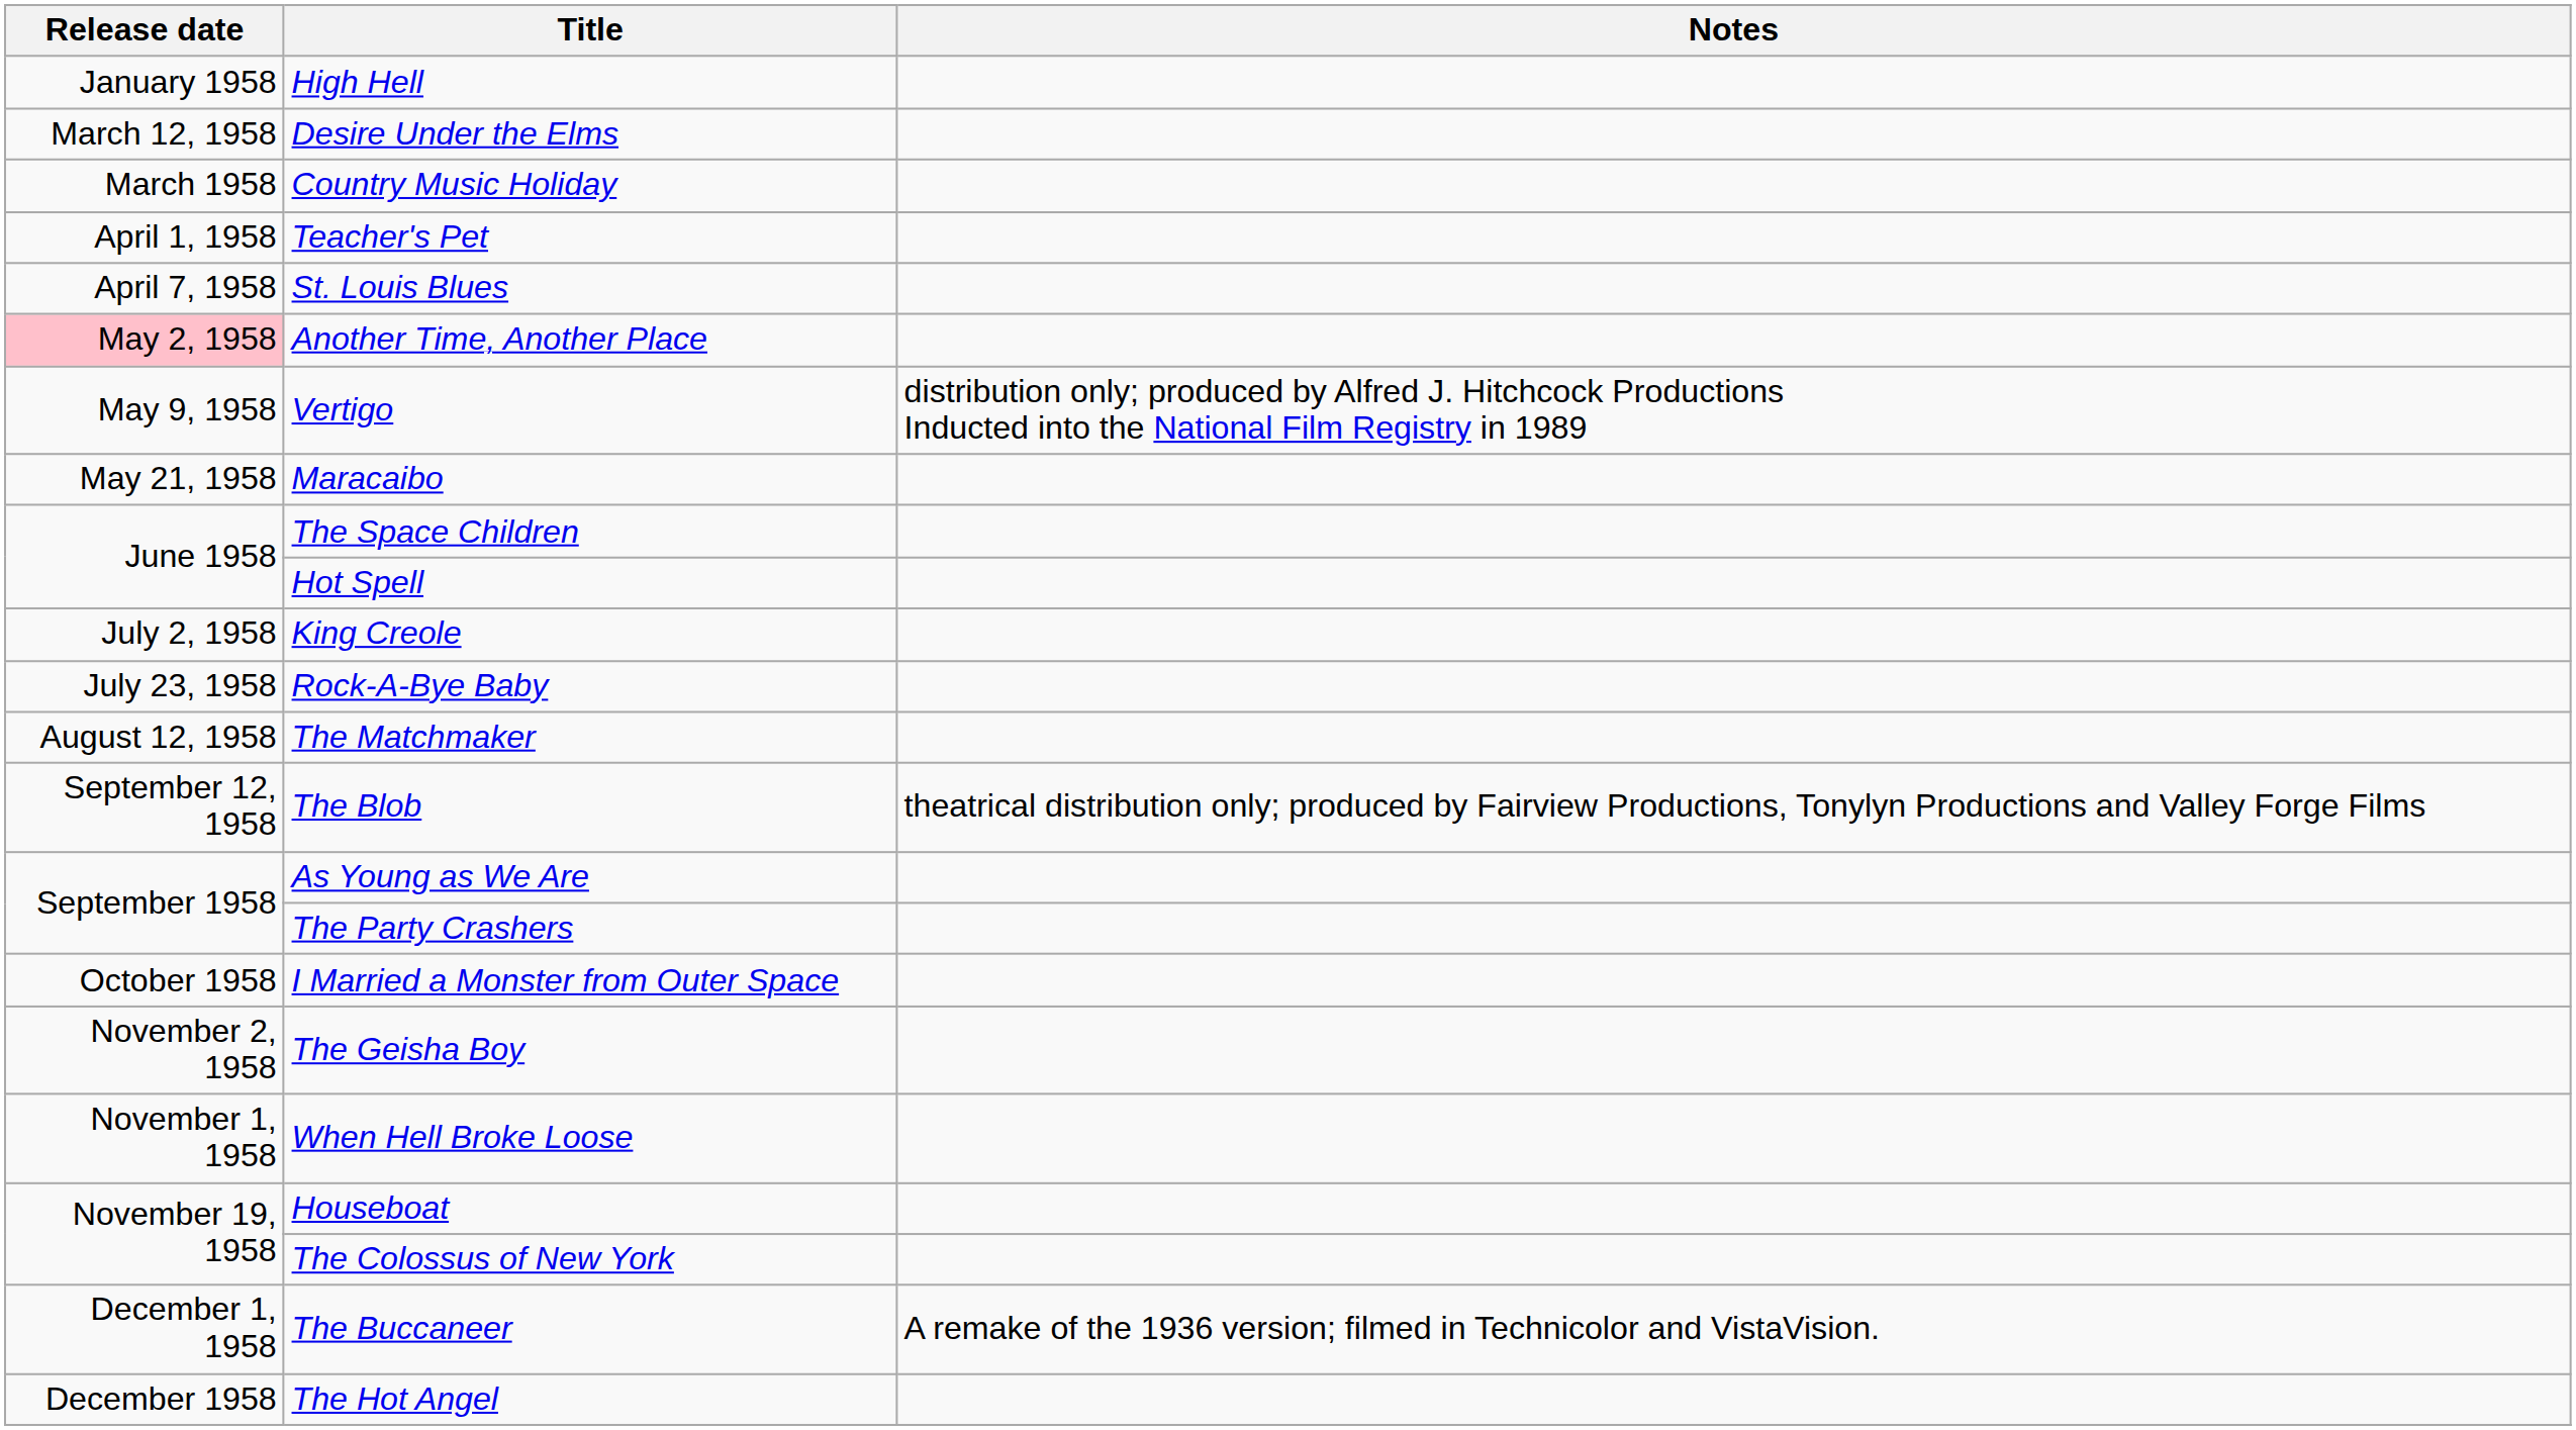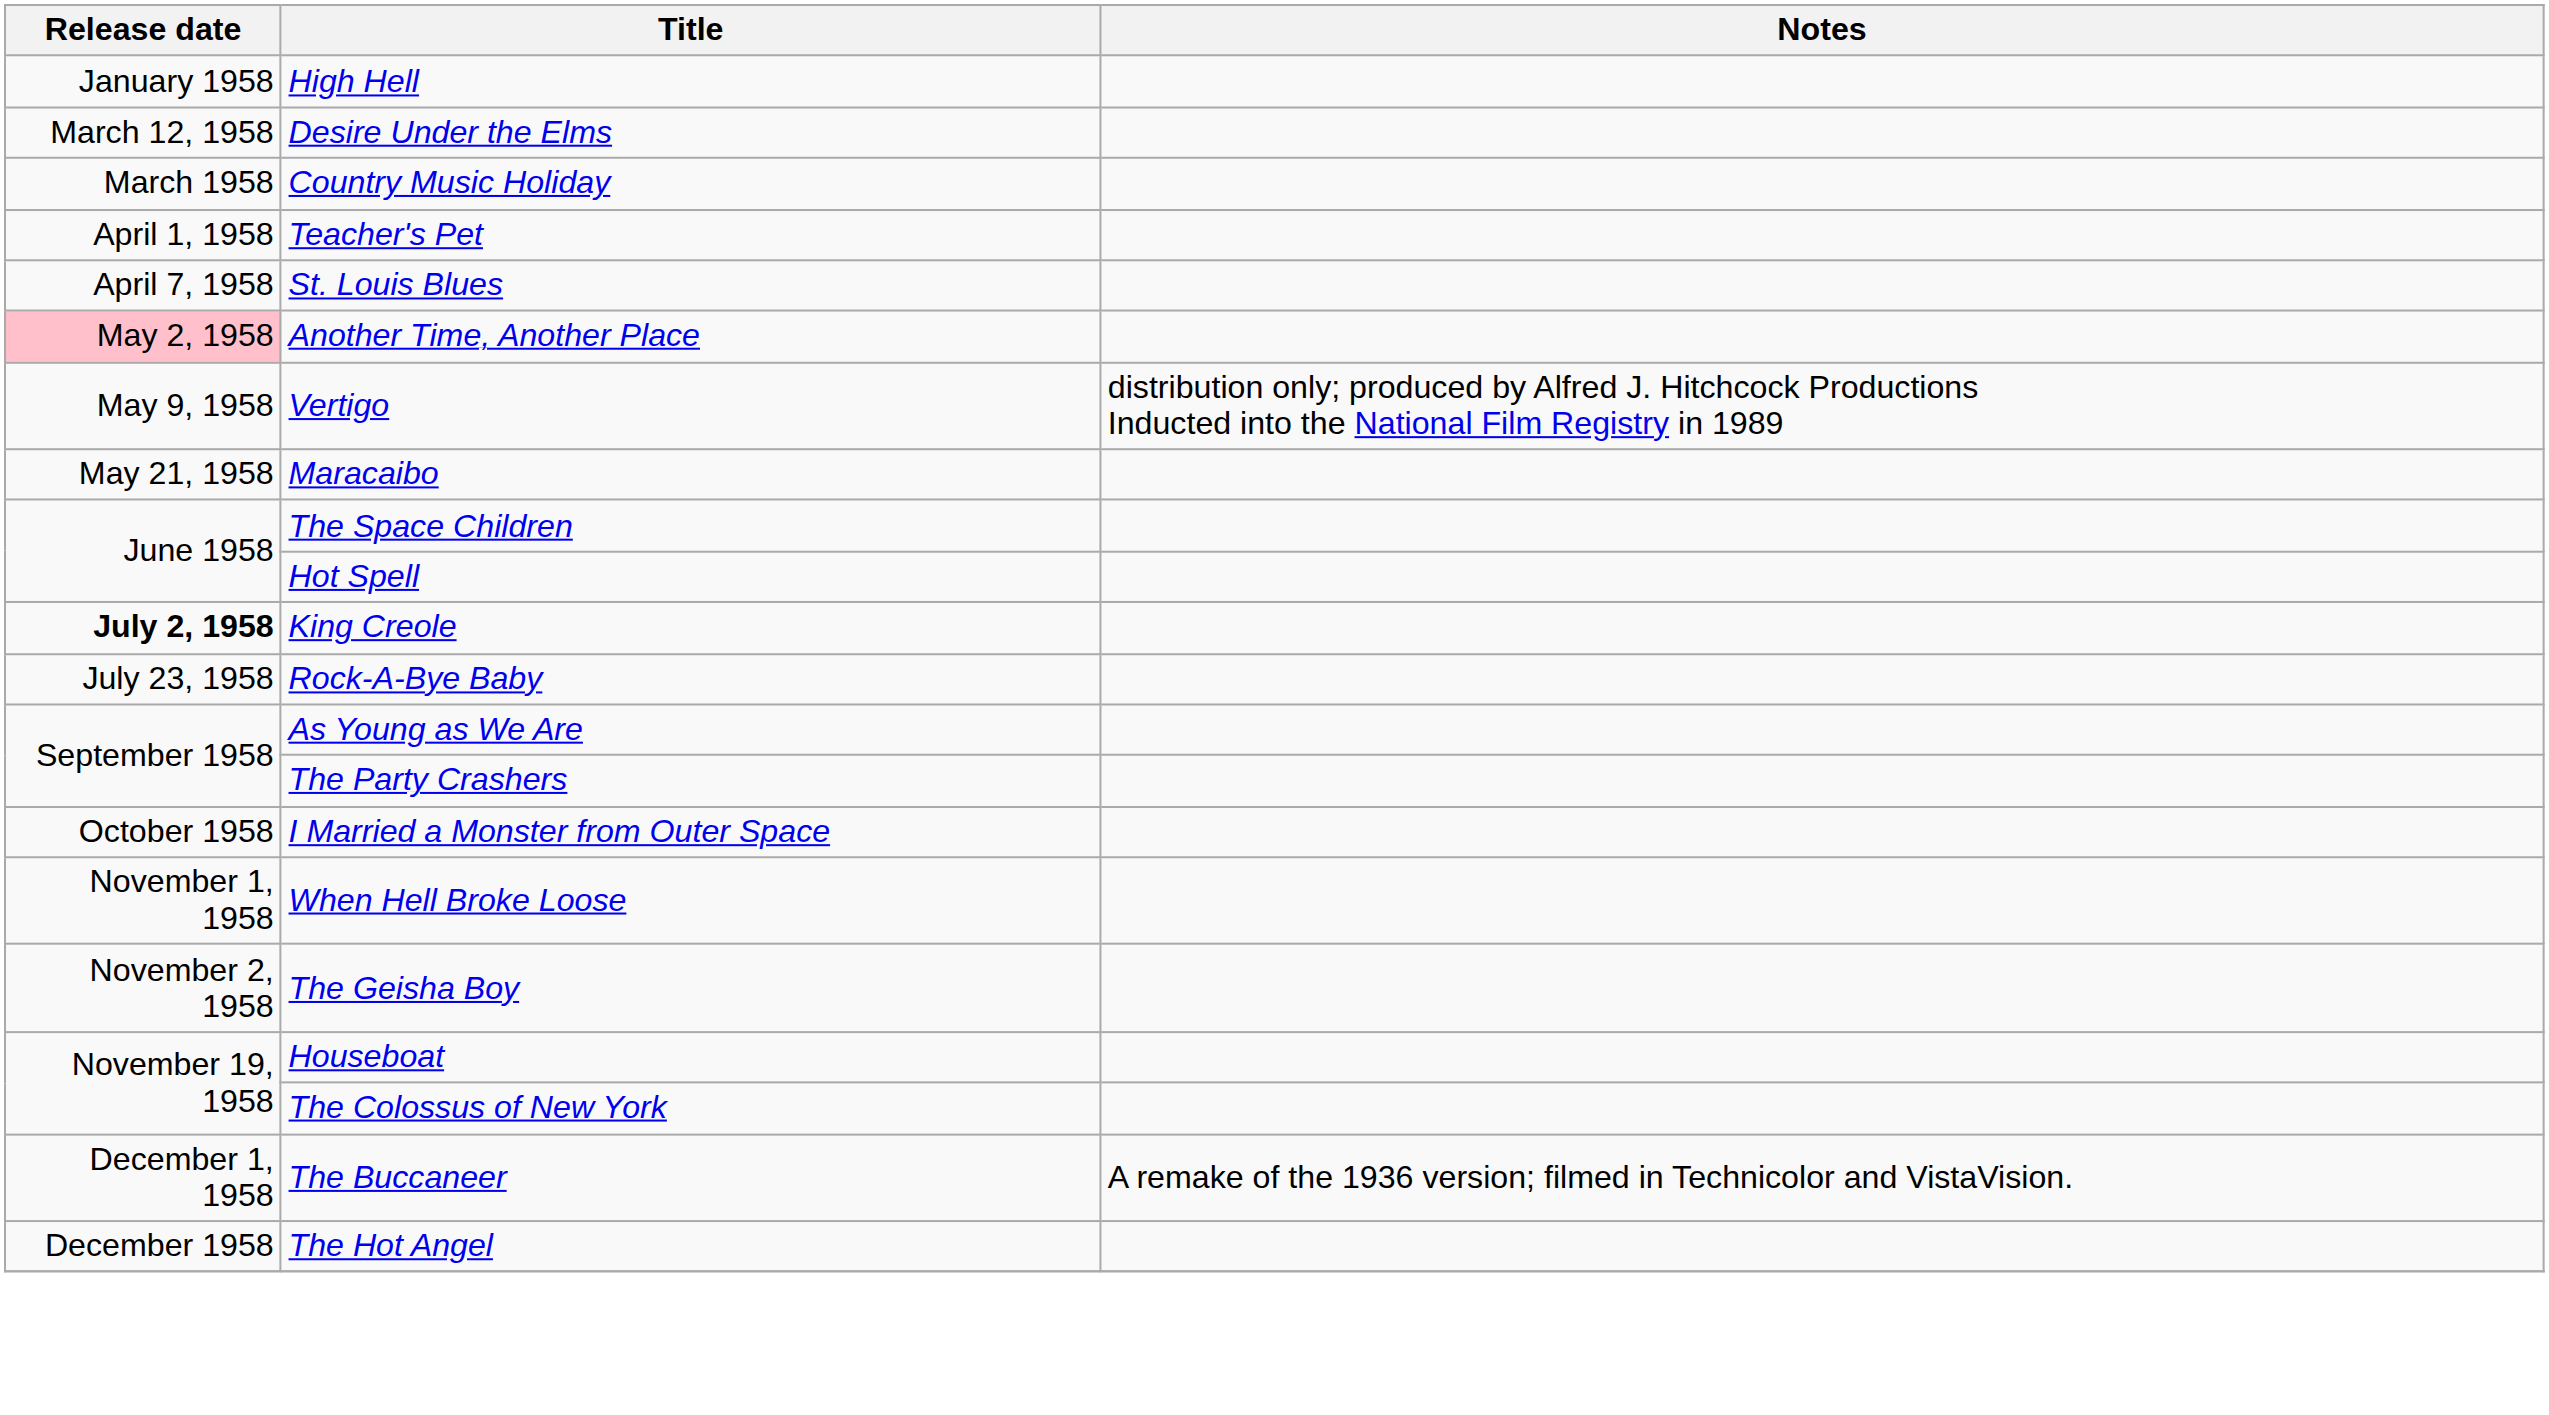 <table class="wikitable sortable" style="width:100%;">
 <tr>
 <th scope="col" style="width:130px;">Release date</th>
 <th>Title</th>
 <th>Notes</th>
 </tr>
 <tr>
 <td style="text-align:right;">January 1958</td>
 <td><a href='#'><em>High Hell</em></a></td>
 <td></td>
 </tr>
 <tr>
 <td style="text-align:right;">March 12, 1958</td>
 <td><em><a href='#'>Desire Under the Elms</a></em></td>
 <td></td>
 </tr>
 <tr>
 <td style="text-align:right;">March 1958</td>
 <td><em><a href='#'>Country Music Holiday</a></em></td>
 <td></td>
 </tr>
 <tr>
 <td style="text-align:right;">April 1, 1958</td>
 <td><em><a href='#'>Teacher's Pet</a></em></td>
 <td></td>
 </tr>
 <tr>
 <td style="text-align:right;">April 7, 1958</td>
 <td><em><a href='#'>St. Louis Blues</a></em></td>
 <td></td>
 </tr>
 <tr>
 <td style="background: pink; text-align:right;">May 2, 1958</td>
 <td><em><a href='#'>Another Time, Another Place</a></em></td>
 <td></td>
 </tr>
 <tr>
 <td style="text-align:right;">May 9, 1958</td>
 <td><em><a href='#'>Vertigo</a></em></td>
 <td>distribution only; produced by Alfred J. Hitchcock Productions<br>Inducted into the <a href='#'>National Film Registry</a> in 1989</td>
 </tr>
 <tr>
 <td style="text-align:right;">May 21, 1958</td>
 <td><em><a href='#'>Maracaibo</a></em></td>
 <td></td>
 </tr>
 <tr>
 <td style="text-align:right;" rowspan="2">June 1958</td>
 <td><em><a href='#'>The Space Children</a></em></td>
 <td></td>
 </tr>
 <tr>
 <td><em><a href='#'>Hot Spell</a></em></td>
 <td></td>
 </tr>
 <tr>
-<td style="text-align:right;">July 2, 1958</td>
+<td style="text-align:right;"><strong>July 2, 1958</strong></td>
 <td><em><a href='#'>King Creole</a></em></td>
 <td></td>
 </tr>
 <tr>
 <td style="text-align:right;">July 23, 1958</td>
 <td><em><a href='#'>Rock-A-Bye Baby</a></em></td>
 <td></td>
-</tr>
-<tr>
-<td style="text-align:right;">August 12, 1958</td>
-<td><em><a href='#'>The Matchmaker</a></em></td>
-<td></td>
-</tr>
-<tr>
-<td style="text-align:right;">September 12, 1958</td>
-<td><em><a href='#'>The Blob</a></em></td>
-<td>theatrical distribution only; produced by Fairview Productions, Tonylyn Productions and Valley Forge Films</td>
 </tr>
 <tr>
 <td style="text-align:right;" rowspan="2">September 1958</td>
 <td><em><a href='#'>As Young as We Are</a></em></td>
 <td></td>
 </tr>
 <tr>
 <td><em><a href='#'>The Party Crashers</a></em></td>
 <td></td>
 </tr>
 <tr>
 <td style="text-align:right;">October 1958</td>
 <td><em><a href='#'>I Married a Monster from Outer Space</a></em></td>
 <td></td>
 </tr>
 <tr>
-<td style="text-align:right;">November 2, 1958</td>
-<td><em><a href='#'>The Geisha Boy</a></em></td>
+<td style="text-align:right;">November 1, 1958</td>
+<td><em><a href='#'>When Hell Broke Loose</a></em></td>
 <td></td>
 </tr>
 <tr>
-<td style="text-align:right;">November 1, 1958</td>
-<td><em><a href='#'>When Hell Broke Loose</a></em></td>
+<td style="text-align:right;">November 2, 1958</td>
+<td><em><a href='#'>The Geisha Boy</a></em></td>
 <td></td>
 </tr>
 <tr>
 <td style="text-align:right;" rowspan="2">November 19, 1958</td>
 <td><em><a href='#'>Houseboat</a></em></td>
 <td></td>
 </tr>
 <tr>
 <td><em><a href='#'>The Colossus of New York</a></em></td>
 <td></td>
 </tr>
 <tr>
 <td style="text-align:right;">December 1, 1958</td>
 <td><em><a href='#'>The Buccaneer</a></em></td>
 <td>A remake of the 1936 version; filmed in Technicolor and VistaVision.</td>
 </tr>
 <tr>
 <td style="text-align:right;">December 1958</td>
 <td><em><a href='#'>The Hot Angel</a></em></td>
 <td></td>
 </tr>
 <tr>
 </tr>
 </table>
